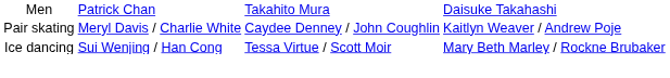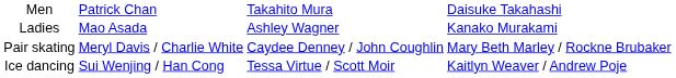 <table>
 <tr>
 <td align=center>Men</td>
 <td> <a href='#'>Patrick Chan</a></td>
 <td> <a href='#'>Takahito Mura</a></td>
 <td> <a href='#'>Daisuke Takahashi</a></td>
 </tr>
 <tr>
+<td align=center>Ladies</td>
+<td> <a href='#'>Mao Asada</a></td>
+<td> <a href='#'>Ashley Wagner</a></td>
+<td> <a href='#'>Kanako Murakami</a></td>
+</tr>
+<tr>
 <td align=center>Pair skating</td>
 <td> <a href='#'>Meryl Davis</a> / <a href='#'>Charlie White</a></td>
 <td> <a href='#'>Caydee Denney</a> / <a href='#'>John Coughlin</a></td>
-<td> <a href='#'>Kaitlyn Weaver</a> / <a href='#'>Andrew Poje</a></td>
+<td> <a href='#'>Mary Beth Marley</a> / <a href='#'>Rockne Brubaker</a></td>
 </tr>
 <tr>
 <td align=center>Ice dancing</td>
 <td> <a href='#'>Sui Wenjing</a> / <a href='#'>Han Cong</a></td>
 <td> <a href='#'>Tessa Virtue</a> / <a href='#'>Scott Moir</a></td>
-<td> <a href='#'>Mary Beth Marley</a> / <a href='#'>Rockne Brubaker</a></td>
+<td> <a href='#'>Kaitlyn Weaver</a> / <a href='#'>Andrew Poje</a></td>
 </tr>
 </table>
